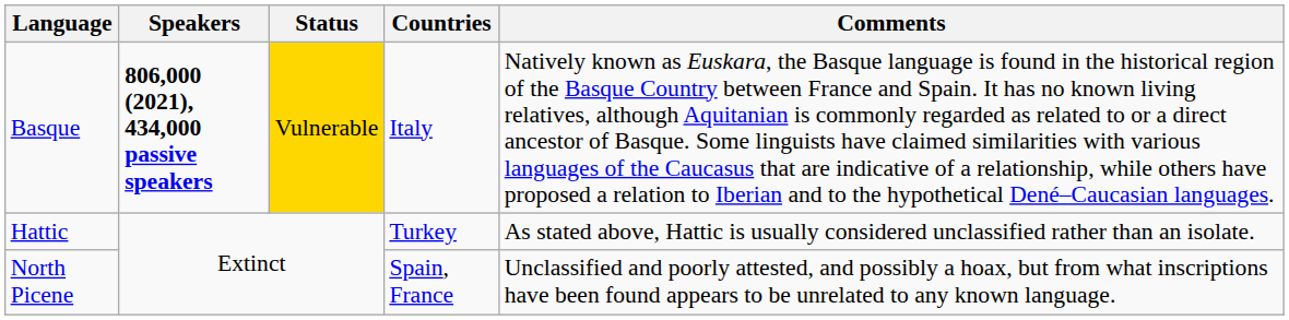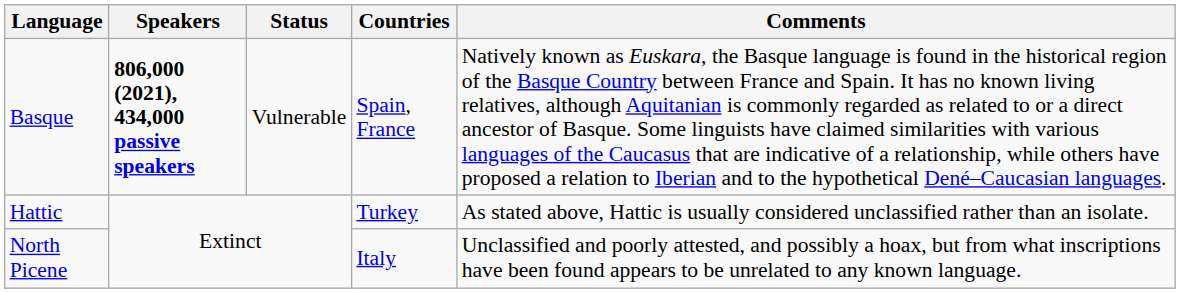 <table class="wikitable" RULES="ALL">
 <tr>
 <th>Language</th>
 <th>Speakers</th>
 <th>Status</th>
 <th>Countries</th>
 <th>Comments</th>
 </tr>
 <tr>
 <td><a href='#'>Basque</a></td>
 <td><strong>806,000 (2021), 434,000 <a href='#'>passive speakers</a></strong></td>
-<td data-sort-value=2 style="background: gold;">Vulnerable</td>
-<td><a href='#'>Italy</a></td>
+<td data-sort-value=2>Vulnerable</td>
+<td><a href='#'>Spain</a>, <a href='#'>France</a></td>
 <td>Natively known as <em>Euskara</em>, the Basque language is found in the historical region of the <a href='#'>Basque Country</a> between France and Spain. It has no known living relatives, although <a href='#'>Aquitanian</a> is commonly regarded as related to or a direct ancestor of Basque. Some linguists have claimed similarities with various <a href='#'>languages of the Caucasus</a> that are indicative of a relationship, while others have proposed a relation to <a href='#'>Iberian</a> and to the hypothetical <a href='#'>Dené–Caucasian languages</a>.</td>
 </tr>
 <tr>
 <td><a href='#'>Hattic</a></td>
 <td style="text-align: center;" colspan="2" rowspan="2">Extinct</td>
 <td><a href='#'>Turkey</a></td>
 <td>As stated above, Hattic is usually considered unclassified rather than an isolate.</td>
 </tr>
 <tr>
 <td><a href='#'>North Picene</a></td>
-<td><a href='#'>Spain</a>, <a href='#'>France</a></td>
+<td><a href='#'>Italy</a></td>
 <td>Unclassified and poorly attested, and possibly a hoax, but from what inscriptions have been found appears to be unrelated to any known language.</td>
 </tr>
 </table>
